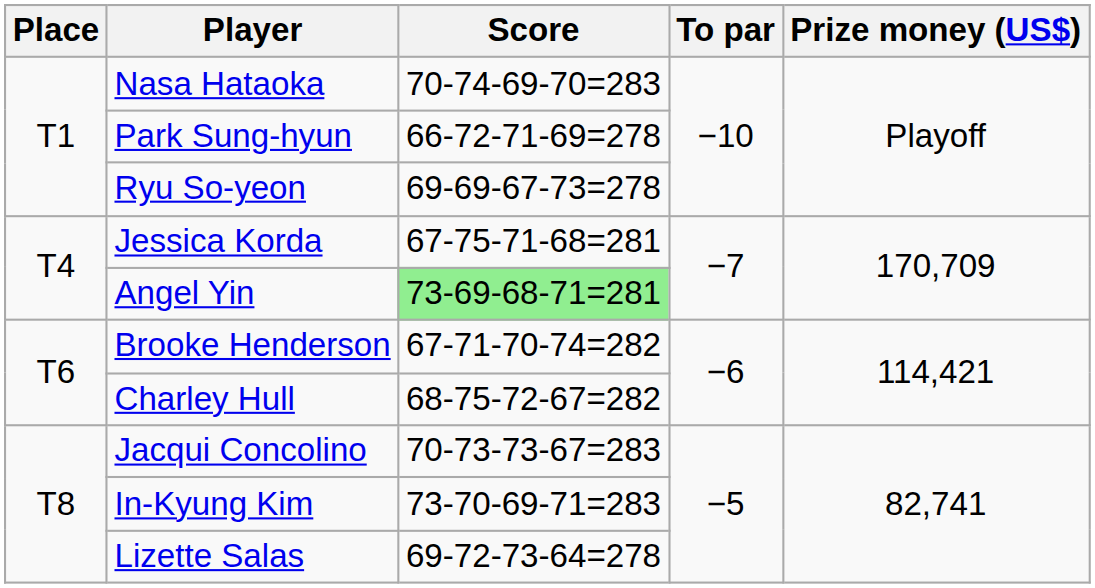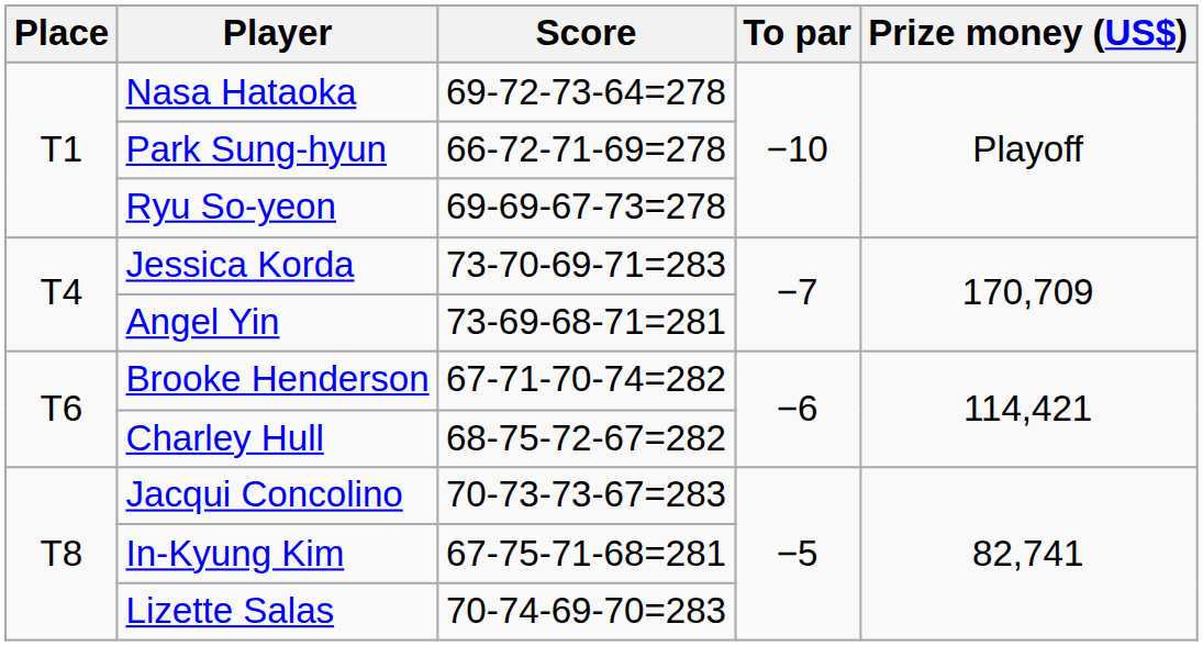 <table class="wikitable">
 <tr>
 <th>Place</th>
 <th>Player</th>
 <th>Score</th>
 <th>To par</th>
 <th>Prize money (<a href='#'>US$</a>)</th>
 </tr>
 <tr>
 <td align=center rowspan=3>T1</td>
 <td> <a href='#'>Nasa Hataoka</a></td>
-<td>70-74-69-70=283</td>
+<td>69-72-73-64=278</td>
 <td align=center rowspan=3>−10</td>
 <td align=center rowspan=3>Playoff</td>
 </tr>
 <tr>
 <td> <a href='#'>Park Sung-hyun</a></td>
 <td>66-72-71-69=278</td>
 </tr>
 <tr>
 <td> <a href='#'>Ryu So-yeon</a></td>
 <td>69-69-67-73=278</td>
 </tr>
 <tr>
 <td align=center rowspan=2>T4</td>
 <td> <a href='#'>Jessica Korda</a></td>
-<td>67-75-71-68=281</td>
+<td>73-70-69-71=283</td>
 <td align=center rowspan=2>−7</td>
 <td align=center rowspan=2>170,709</td>
 </tr>
 <tr>
 <td> <a href='#'>Angel Yin</a></td>
-<td style="background: lightgreen;">73-69-68-71=281</td>
+<td>73-69-68-71=281</td>
 </tr>
 <tr>
 <td align=center rowspan=2>T6</td>
 <td> <a href='#'>Brooke Henderson</a></td>
 <td>67-71-70-74=282</td>
 <td align=center rowspan=2>−6</td>
 <td align=center rowspan=2>114,421</td>
 </tr>
 <tr>
 <td> <a href='#'>Charley Hull</a></td>
 <td>68-75-72-67=282</td>
 </tr>
 <tr>
 <td align=center rowspan=3>T8</td>
 <td> <a href='#'>Jacqui Concolino</a></td>
 <td>70-73-73-67=283</td>
 <td align=center rowspan=3>−5</td>
 <td align=center rowspan=3>82,741</td>
 </tr>
 <tr>
 <td> <a href='#'>In-Kyung Kim</a></td>
-<td>73-70-69-71=283</td>
+<td>67-75-71-68=281</td>
 </tr>
 <tr>
 <td> <a href='#'>Lizette Salas</a></td>
-<td>69-72-73-64=278</td>
+<td>70-74-69-70=283</td>
 </tr>
 </table>
